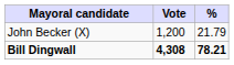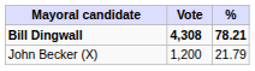 <table class="wikitable">
 <tr>
 <th style="background:#ddf;" width="200px">Mayoral candidate</th>
 <th style="background:#ddf;" width="50px">Vote</th>
 <th style="background:#ddf;" width="30px">%</th>
 </tr>
 <tr>
+<td><strong>Bill Dingwall</strong></td>
+<td><strong>4,308</strong></td>
+<td><strong>78.21</strong></td>
+</tr>
+<tr>
 <td>John Becker (X)</td>
 <td>1,200</td>
 <td>21.79</td>
 </tr>
-<tr>
-<td><strong>Bill Dingwall</strong></td>
-<td><strong>4,308</strong></td>
-<td><strong>78.21</strong></td>
-</tr>
 </table>
